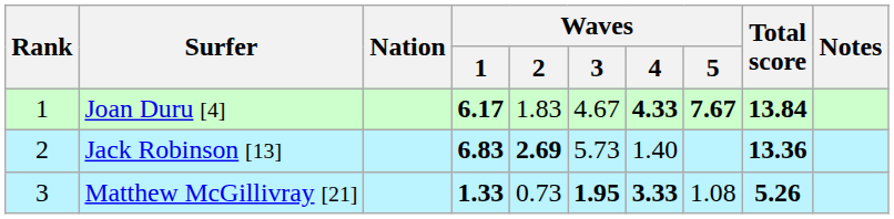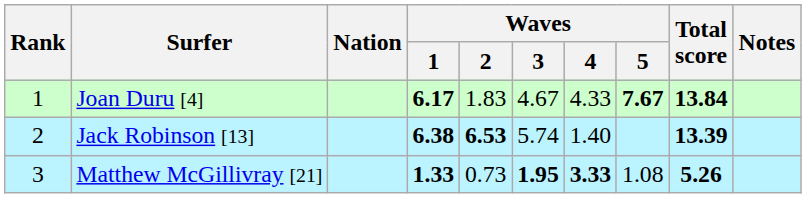 <table class="wikitable sortable" style="text-align:center">
 <tr>
 <th rowspan=2>Rank</th>
 <th rowspan=2>Surfer</th>
 <th rowspan=2>Nation</th>
 <th colspan=5>Waves</th>
 <th rowspan=2>Total<br>score</th>
 <th rowspan=2>Notes</th>
 </tr>
 <tr>
 <th>1</th>
 <th>2</th>
 <th>3</th>
 <th>4</th>
 <th>5</th>
 </tr>
 <tr bgcolor=ccffcc>
 <td>1</td>
 <td align=left><a href='#'>Joan Duru</a> <small>[4]</small></td>
 <td align=left></td>
 <td><strong>6.17</strong></td>
 <td>1.83</td>
 <td>4.67</td>
-<td><strong>4.33</strong></td>
+<td>4.33</td>
 <td><strong>7.67</strong></td>
 <td><strong>13.84</strong></td>
 <td></td>
 </tr>
 <tr bgcolor=bbf3ff>
 <td>2</td>
 <td align=left><a href='#'>Jack Robinson</a> <small>[13]</small></td>
 <td align=left></td>
-<td><strong>6.83</strong></td>
-<td><strong>2.69</strong></td>
-<td>5.73</td>
+<td><strong>6.38</strong></td>
+<td><strong>6.53</strong></td>
+<td>5.74</td>
 <td>1.40</td>
 <td></td>
-<td><strong>13.36</strong></td>
+<td><strong>13.39</strong></td>
 <td></td>
 </tr>
 <tr bgcolor=bbf3ff>
 <td>3</td>
 <td align=left><a href='#'>Matthew McGillivray</a> <small>[21]</small></td>
 <td align=left></td>
 <td><strong>1.33</strong></td>
 <td>0.73</td>
 <td><strong>1.95</strong></td>
 <td><strong>3.33</strong></td>
 <td>1.08</td>
 <td><strong>5.26</strong></td>
 <td></td>
 </tr>
 </table>
